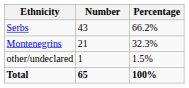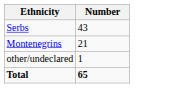 <table class="wikitable">
 <tr>
 <th width="100px">Ethnicity</th>
 <th width="80px">Number</th>
-<th width="80px">Percentage</th>
 </tr>
 <tr>
 <td><a href='#'>Serbs</a></td>
 <td>43</td>
-<td>66.2%</td>
 </tr>
 <tr>
 <td><a href='#'>Montenegrins</a></td>
 <td>21</td>
-<td>32.3%</td>
 </tr>
 <tr>
 <td>other/undeclared</td>
 <td>1</td>
-<td>1.5%</td>
 </tr>
 <tr>
 <td><strong>Total</strong></td>
 <td><strong>65</strong></td>
-<td><strong>100%</strong></td>
 </tr>
 </table>
